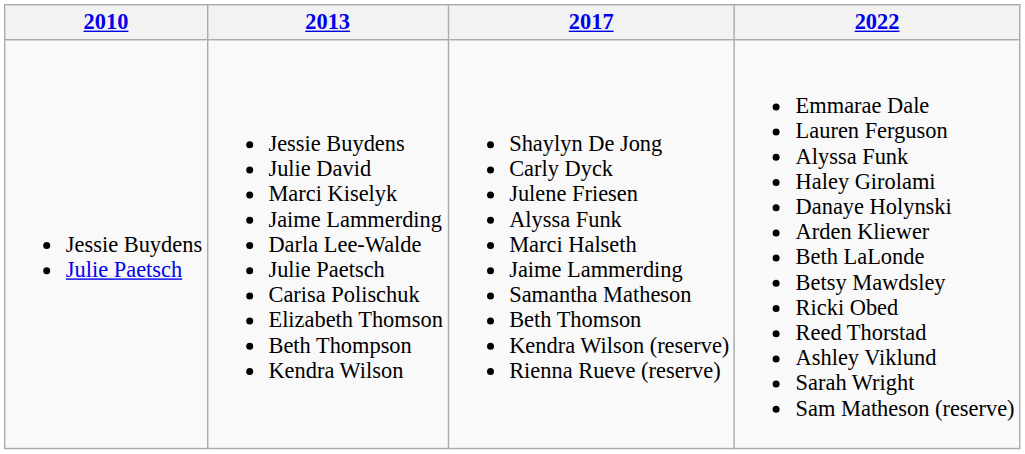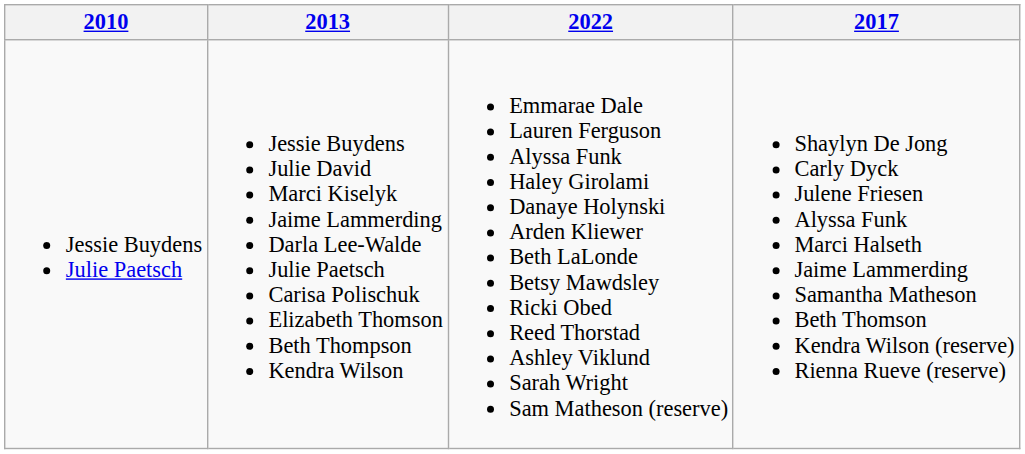 <table class="wikitable">
 <tr>
 <th><a href='#'>2010</a></th>
 <th><a href='#'>2013</a></th>
+<th><a href='#'>2022</a></th>
 <th><a href='#'>2017</a></th>
-<th><a href='#'>2022</a></th>
 </tr>
 <tr>
 <td><br><ul><li>Jessie Buydens</li><li><a href='#'>Julie Paetsch</a></li></ul></td>
 <td><br><ul><li>Jessie Buydens</li><li>Julie David</li><li>Marci Kiselyk</li><li>Jaime Lammerding</li><li>Darla Lee-Walde</li><li>Julie Paetsch</li><li>Carisa Polischuk</li><li>Elizabeth Thomson</li><li>Beth Thompson</li><li>Kendra Wilson</li></ul></td>
+<td><br><ul><li>Emmarae Dale</li><li>Lauren Ferguson</li><li>Alyssa Funk</li><li>Haley Girolami</li><li>Danaye Holynski</li><li>Arden Kliewer</li><li>Beth LaLonde</li><li>Betsy Mawdsley</li><li>Ricki Obed</li><li>Reed Thorstad</li><li>Ashley Viklund</li><li>Sarah Wright</li><li>Sam Matheson (reserve)</li></ul></td>
 <td><br><ul><li>Shaylyn De Jong</li><li>Carly Dyck</li><li>Julene Friesen</li><li>Alyssa Funk</li><li>Marci Halseth</li><li>Jaime Lammerding</li><li>Samantha Matheson</li><li>Beth Thomson</li><li>Kendra Wilson (reserve)</li><li>Rienna Rueve (reserve)</li></ul></td>
-<td><br><ul><li>Emmarae Dale</li><li>Lauren Ferguson</li><li>Alyssa Funk</li><li>Haley Girolami</li><li>Danaye Holynski</li><li>Arden Kliewer</li><li>Beth LaLonde</li><li>Betsy Mawdsley</li><li>Ricki Obed</li><li>Reed Thorstad</li><li>Ashley Viklund</li><li>Sarah Wright</li><li>Sam Matheson (reserve)</li></ul></td>
 </tr>
 </table>
